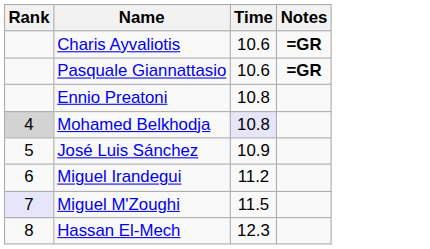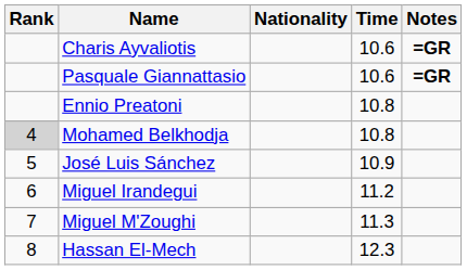 <table class="wikitable sortable" style="text-align:center">
 <tr>
 <th>Rank</th>
 <th>Name</th>
+<th>Nationality</th>
 <th>Time</th>
 <th>Notes</th>
 </tr>
 <tr>
 <td></td>
 <td align=left><a href='#'>Charis Ayvaliotis</a></td>
+<td align=left></td>
 <td>10.6</td>
 <td><strong>=GR</strong></td>
 </tr>
 <tr>
 <td></td>
 <td align=left><a href='#'>Pasquale Giannattasio</a></td>
+<td align=left></td>
 <td>10.6</td>
 <td><strong>=GR</strong></td>
 </tr>
 <tr>
 <td></td>
 <td align=left><a href='#'>Ennio Preatoni</a></td>
+<td align=left></td>
 <td>10.8</td>
 <td></td>
 </tr>
 <tr>
 <td style="background: lightgrey;">4</td>
 <td align=left><a href='#'>Mohamed Belkhodja</a></td>
-<td style="background: lavender;">10.8</td>
+<td align=left></td>
+<td>10.8</td>
 <td></td>
 </tr>
 <tr>
 <td>5</td>
 <td align=left><a href='#'>José Luis Sánchez</a></td>
+<td align=left></td>
 <td>10.9</td>
 <td></td>
 </tr>
 <tr>
 <td>6</td>
 <td align=left><a href='#'>Miguel Irandegui</a></td>
+<td align=left></td>
 <td>11.2</td>
 <td></td>
 </tr>
 <tr>
-<td style="background: lavender;">7</td>
+<td>7</td>
 <td align=left><a href='#'>Miguel M'Zoughi</a></td>
-<td>11.5</td>
+<td align=left></td>
+<td>11.3</td>
 <td></td>
 </tr>
 <tr>
 <td>8</td>
 <td align=left><a href='#'>Hassan El-Mech</a></td>
+<td align=left></td>
 <td>12.3</td>
 <td></td>
 </tr>
 </table>
